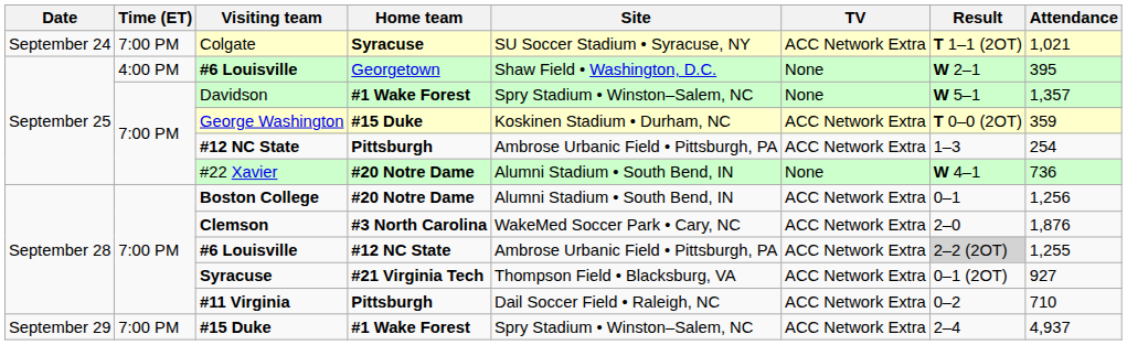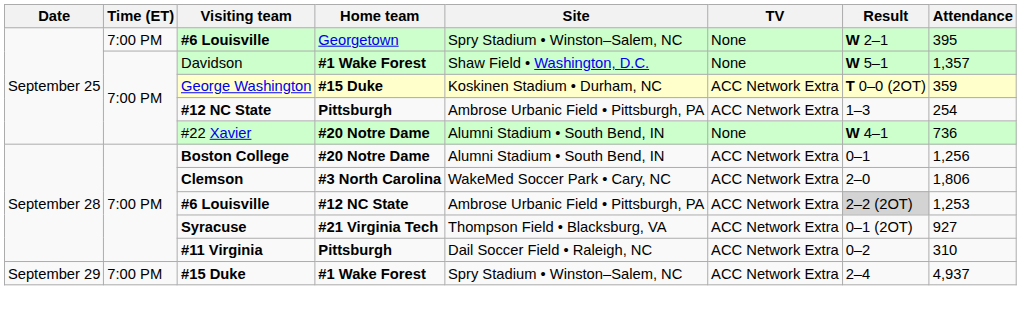 <table class="wikitable" style="font-size:95%;">
 <tr>
 <th>Date</th>
 <th>Time (ET)</th>
 <th>Visiting team</th>
 <th>Home team</th>
 <th>Site</th>
 <th>TV</th>
 <th>Result</th>
 <th>Attendance</th>
 </tr>
 <tr>
-<td>September 24</td>
+<td rowspan=5>September 25</td>
 <td>7:00 PM</td>
-<td style="background:#ffc;">Colgate</td>
-<td style="background:#ffc;"><strong>Syracuse</strong></td>
-<td style="background:#ffc;">SU Soccer Stadium • Syracuse, NY</td>
-<td style="background:#ffc;">ACC Network Extra</td>
-<td style="background:#ffc;"><strong>T</strong> 1–1 (2OT)</td>
-<td style="background:#ffc;">1,021</td>
-</tr>
-<tr>
-<td rowspan=5>September 25</td>
-<td>4:00 PM</td>
 <td style="background:#cfc;"><strong>#6 Louisville</strong></td>
 <td style="background:#cfc;"><a href='#'>Georgetown</a></td>
-<td style="background:#cfc;">Shaw Field • <a href='#'>Washington, D.C.</a></td>
+<td style="background:#cfc;">Spry Stadium • Winston–Salem, NC</td>
 <td style="background:#cfc;">None</td>
 <td style="background:#cfc;"><strong>W</strong> 2–1</td>
 <td style="background:#cfc;">395</td>
 </tr>
 <tr>
 <td rowspan=4>7:00 PM</td>
 <td style="background:#cfc;">Davidson</td>
 <td style="background:#cfc;"><strong>#1 Wake Forest</strong></td>
-<td style="background:#cfc;">Spry Stadium • Winston–Salem, NC</td>
+<td style="background:#cfc;">Shaw Field • <a href='#'>Washington, D.C.</a></td>
 <td style="background:#cfc;">None</td>
 <td style="background:#cfc;"><strong>W</strong> 5–1</td>
 <td style="background:#cfc;">1,357</td>
 </tr>
 <tr>
 <td style="background:#ffc;"><a href='#'>George Washington</a></td>
 <td style="background:#ffc;"><strong>#15 Duke</strong></td>
 <td style="background:#ffc;">Koskinen Stadium • Durham, NC</td>
 <td style="background:#ffc;">ACC Network Extra</td>
 <td style="background:#ffc;"><strong>T</strong> 0–0 (2OT)</td>
 <td style="background:#ffc;">359</td>
 </tr>
 <tr>
 <td><strong>#12 NC State</strong></td>
 <td><strong>Pittsburgh</strong></td>
 <td>Ambrose Urbanic Field • Pittsburgh, PA</td>
 <td>ACC Network Extra</td>
 <td>1–3</td>
 <td>254</td>
 </tr>
 <tr>
 <td style="background:#cfc;">#22 <a href='#'>Xavier</a></td>
 <td style="background:#cfc;"><strong>#20 Notre Dame</strong></td>
 <td style="background:#cfc;">Alumni Stadium • South Bend, IN</td>
 <td style="background:#cfc;">None</td>
 <td style="background:#cfc;"><strong>W</strong> 4–1</td>
 <td style="background:#cfc;">736</td>
 </tr>
 <tr>
 <td rowspan=5>September 28</td>
 <td rowspan=5>7:00 PM</td>
 <td><strong>Boston College</strong></td>
 <td><strong>#20 Notre Dame</strong></td>
 <td>Alumni Stadium • South Bend, IN</td>
 <td>ACC Network Extra</td>
 <td>0–1</td>
 <td>1,256</td>
 </tr>
 <tr>
 <td><strong>Clemson</strong></td>
 <td><strong>#3 North Carolina</strong></td>
 <td>WakeMed Soccer Park • Cary, NC</td>
 <td>ACC Network Extra</td>
 <td>2–0</td>
-<td>1,876</td>
+<td>1,806</td>
 </tr>
 <tr>
 <td><strong>#6 Louisville</strong></td>
 <td><strong>#12 NC State</strong></td>
 <td>Ambrose Urbanic Field • Pittsburgh, PA</td>
 <td>ACC Network Extra</td>
 <td style="background: lightgrey;">2–2 (2OT)</td>
-<td>1,255</td>
+<td>1,253</td>
 </tr>
 <tr>
 <td><strong>Syracuse</strong></td>
 <td><strong>#21 Virginia Tech</strong></td>
 <td>Thompson Field • Blacksburg, VA</td>
 <td>ACC Network Extra</td>
 <td>0–1 (2OT)</td>
 <td>927</td>
 </tr>
 <tr>
 <td><strong>#11 Virginia</strong></td>
 <td><strong>Pittsburgh</strong></td>
 <td>Dail Soccer Field • Raleigh, NC</td>
 <td>ACC Network Extra</td>
 <td>0–2</td>
-<td>710</td>
+<td>310</td>
 </tr>
 <tr>
 <td>September 29</td>
 <td>7:00 PM</td>
 <td><strong>#15 Duke</strong></td>
 <td><strong>#1 Wake Forest</strong></td>
 <td>Spry Stadium • Winston–Salem, NC</td>
 <td>ACC Network Extra</td>
 <td>2–4</td>
 <td>4,937</td>
 </tr>
 </table>
